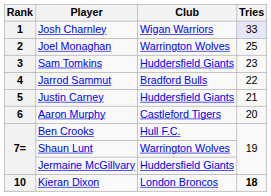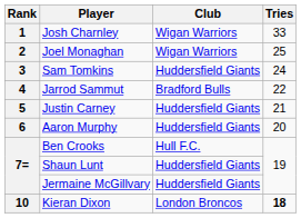 <table class="wikitable" style="text-align:center">
 <tr>
 <th>Rank</th>
 <th>Player</th>
 <th>Club</th>
 <th>Tries</th>
 </tr>
 <tr>
 <th>1</th>
 <td align="left"> <a href='#'>Josh Charnley</a></td>
 <td align="left"> <a href='#'>Wigan Warriors</a></td>
-<td style="background: lavender;">33</td>
+<td>33</td>
 </tr>
 <tr>
 <th>2</th>
 <td align="left"> <a href='#'>Joel Monaghan</a></td>
-<td align="left"> <a href='#'>Warrington Wolves</a></td>
+<td align="left"> <a href='#'>Wigan Warriors</a></td>
 <td>25</td>
 </tr>
 <tr>
 <th>3</th>
 <td align="left"> <a href='#'>Sam Tomkins</a></td>
 <td align="left"> <a href='#'>Huddersfield Giants</a></td>
-<td>23</td>
+<td>24</td>
 </tr>
 <tr>
 <th>4</th>
 <td align="left"> <a href='#'>Jarrod Sammut</a></td>
 <td align="left"> <a href='#'>Bradford Bulls</a></td>
 <td>22</td>
 </tr>
 <tr>
 <th>5</th>
 <td align="left"> <a href='#'>Justin Carney</a></td>
 <td align="left"> <a href='#'>Huddersfield Giants</a></td>
 <td>21</td>
 </tr>
 <tr>
 <th>6</th>
 <td align="left"> <a href='#'>Aaron Murphy</a></td>
-<td align="left"> <a href='#'>Castleford Tigers</a></td>
+<td align="left"> <a href='#'>Huddersfield Giants</a></td>
 <td>20</td>
 </tr>
 <tr>
 <th rowspan=3>7=</th>
 <td align="left"> <a href='#'>Ben Crooks</a></td>
 <td align="left"> <a href='#'>Hull F.C.</a></td>
 <td rowspan=3>19</td>
 </tr>
 <tr>
 <td align="left"> <a href='#'>Shaun Lunt</a></td>
-<td align="left"> <a href='#'>Warrington Wolves</a></td>
+<td align="left"> <a href='#'>Huddersfield Giants</a></td>
 </tr>
 <tr>
 <td align="left"> <a href='#'>Jermaine McGillvary</a></td>
 <td align="left"> <a href='#'>Huddersfield Giants</a></td>
 </tr>
 <tr>
 <th>10</th>
 <td align="left"> <a href='#'>Kieran Dixon</a></td>
 <td align="left"> <a href='#'>London Broncos</a></td>
 <td><strong>18</strong></td>
 </tr>
 </table>
